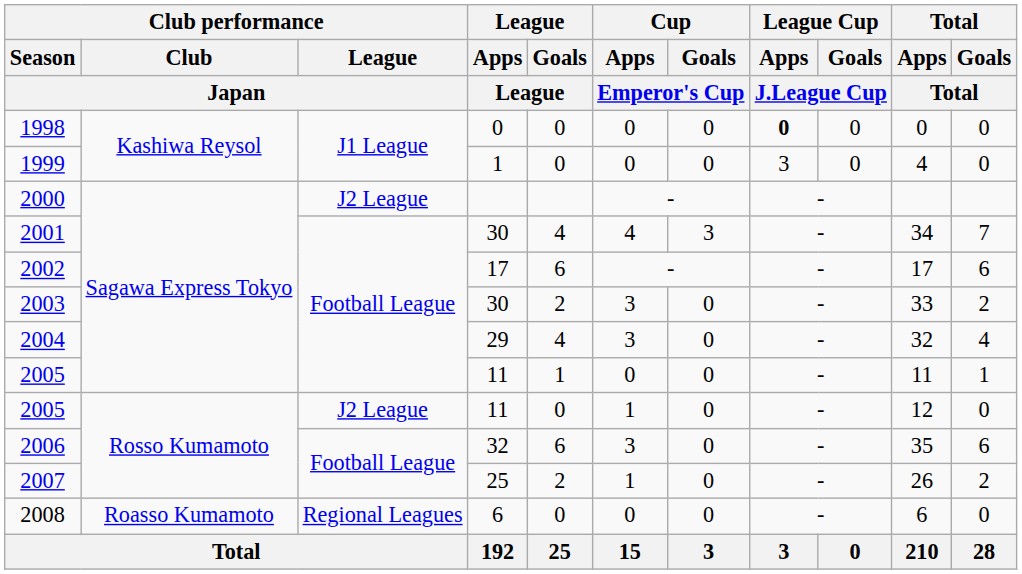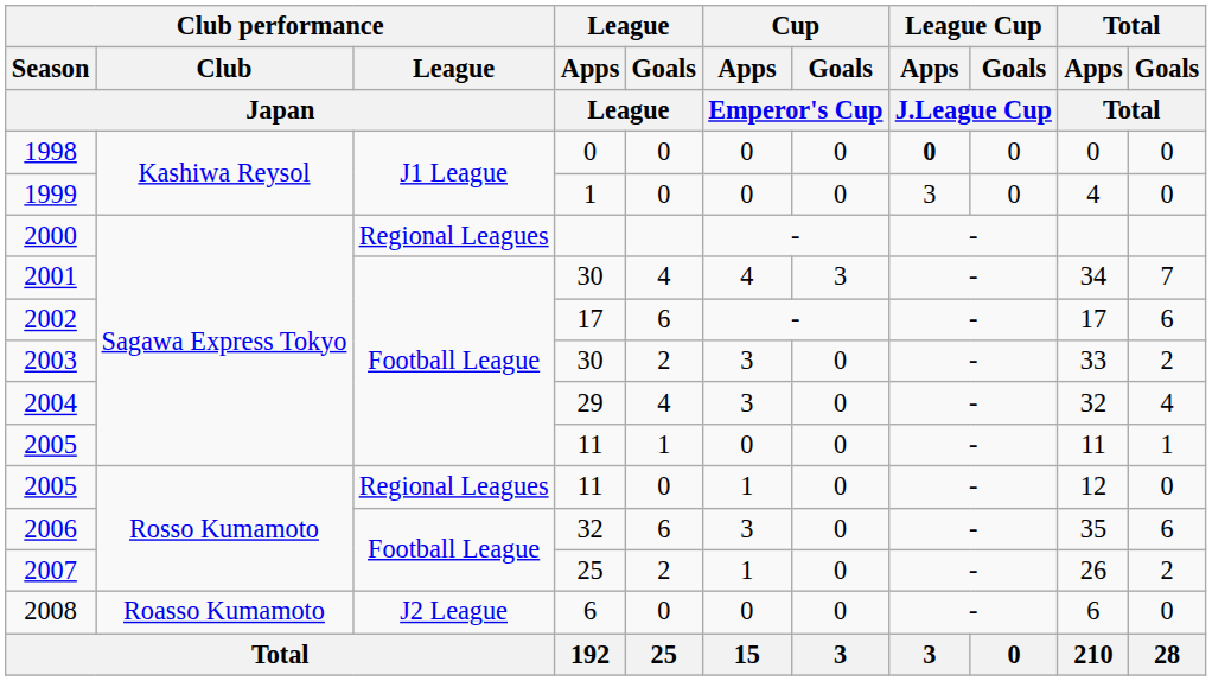 <table class="wikitable" style="text-align:center;">
 <tr>
 <th colspan=3>Club performance</th>
 <th colspan=2>League</th>
 <th colspan=2>Cup</th>
 <th colspan=2>League Cup</th>
 <th colspan=2>Total</th>
 </tr>
 <tr>
 <th>Season</th>
 <th>Club</th>
 <th>League</th>
 <th>Apps</th>
 <th>Goals</th>
 <th>Apps</th>
 <th>Goals</th>
 <th>Apps</th>
 <th>Goals</th>
 <th>Apps</th>
 <th>Goals</th>
 </tr>
 <tr>
 <th colspan=3>Japan</th>
 <th colspan=2>League</th>
 <th colspan=2><a href='#'>Emperor's Cup</a></th>
 <th colspan=2><a href='#'>J.League Cup</a></th>
 <th colspan=2>Total</th>
 </tr>
 <tr>
 <td><a href='#'>1998</a></td>
 <td rowspan="2"><a href='#'>Kashiwa Reysol</a></td>
 <td rowspan="2"><a href='#'>J1 League</a></td>
 <td>0</td>
 <td>0</td>
 <td>0</td>
 <td>0</td>
 <td><strong>0</strong></td>
 <td>0</td>
 <td>0</td>
 <td>0</td>
 </tr>
 <tr>
 <td><a href='#'>1999</a></td>
 <td>1</td>
 <td>0</td>
 <td>0</td>
 <td>0</td>
 <td>3</td>
 <td>0</td>
 <td>4</td>
 <td>0</td>
 </tr>
 <tr>
 <td><a href='#'>2000</a></td>
 <td rowspan="6"><a href='#'>Sagawa Express Tokyo</a></td>
-<td><a href='#'>J2 League</a></td>
+<td><a href='#'>Regional Leagues</a></td>
 <td></td>
 <td></td>
 <td colspan="2">-</td>
 <td colspan="2">-</td>
 <td></td>
 <td></td>
 </tr>
 <tr>
 <td><a href='#'>2001</a></td>
 <td rowspan="5"><a href='#'>Football League</a></td>
 <td>30</td>
 <td>4</td>
 <td>4</td>
 <td>3</td>
 <td colspan="2">-</td>
 <td>34</td>
 <td>7</td>
 </tr>
 <tr>
 <td><a href='#'>2002</a></td>
 <td>17</td>
 <td>6</td>
 <td colspan="2">-</td>
 <td colspan="2">-</td>
 <td>17</td>
 <td>6</td>
 </tr>
 <tr>
 <td><a href='#'>2003</a></td>
 <td>30</td>
 <td>2</td>
 <td>3</td>
 <td>0</td>
 <td colspan="2">-</td>
 <td>33</td>
 <td>2</td>
 </tr>
 <tr>
 <td><a href='#'>2004</a></td>
 <td>29</td>
 <td>4</td>
 <td>3</td>
 <td>0</td>
 <td colspan="2">-</td>
 <td>32</td>
 <td>4</td>
 </tr>
 <tr>
 <td><a href='#'>2005</a></td>
 <td>11</td>
 <td>1</td>
 <td>0</td>
 <td>0</td>
 <td colspan="2">-</td>
 <td>11</td>
 <td>1</td>
 </tr>
 <tr>
 <td><a href='#'>2005</a></td>
 <td rowspan="3"><a href='#'>Rosso Kumamoto</a></td>
-<td><a href='#'>J2 League</a></td>
+<td><a href='#'>Regional Leagues</a></td>
 <td>11</td>
 <td>0</td>
 <td>1</td>
 <td>0</td>
 <td colspan="2">-</td>
 <td>12</td>
 <td>0</td>
 </tr>
 <tr>
 <td><a href='#'>2006</a></td>
 <td rowspan="2"><a href='#'>Football League</a></td>
 <td>32</td>
 <td>6</td>
 <td>3</td>
 <td>0</td>
 <td colspan="2">-</td>
 <td>35</td>
 <td>6</td>
 </tr>
 <tr>
 <td><a href='#'>2007</a></td>
 <td>25</td>
 <td>2</td>
 <td>1</td>
 <td>0</td>
 <td colspan="2">-</td>
 <td>26</td>
 <td>2</td>
 </tr>
 <tr>
 <td>2008</td>
 <td><a href='#'>Roasso Kumamoto</a></td>
-<td><a href='#'>Regional Leagues</a></td>
+<td><a href='#'>J2 League</a></td>
 <td>6</td>
 <td>0</td>
 <td>0</td>
 <td>0</td>
 <td colspan="2">-</td>
 <td>6</td>
 <td>0</td>
 </tr>
 <tr>
 <th colspan=3>Total</th>
 <th>192</th>
 <th>25</th>
 <th>15</th>
 <th>3</th>
 <th>3</th>
 <th>0</th>
 <th>210</th>
 <th>28</th>
 </tr>
 </table>
